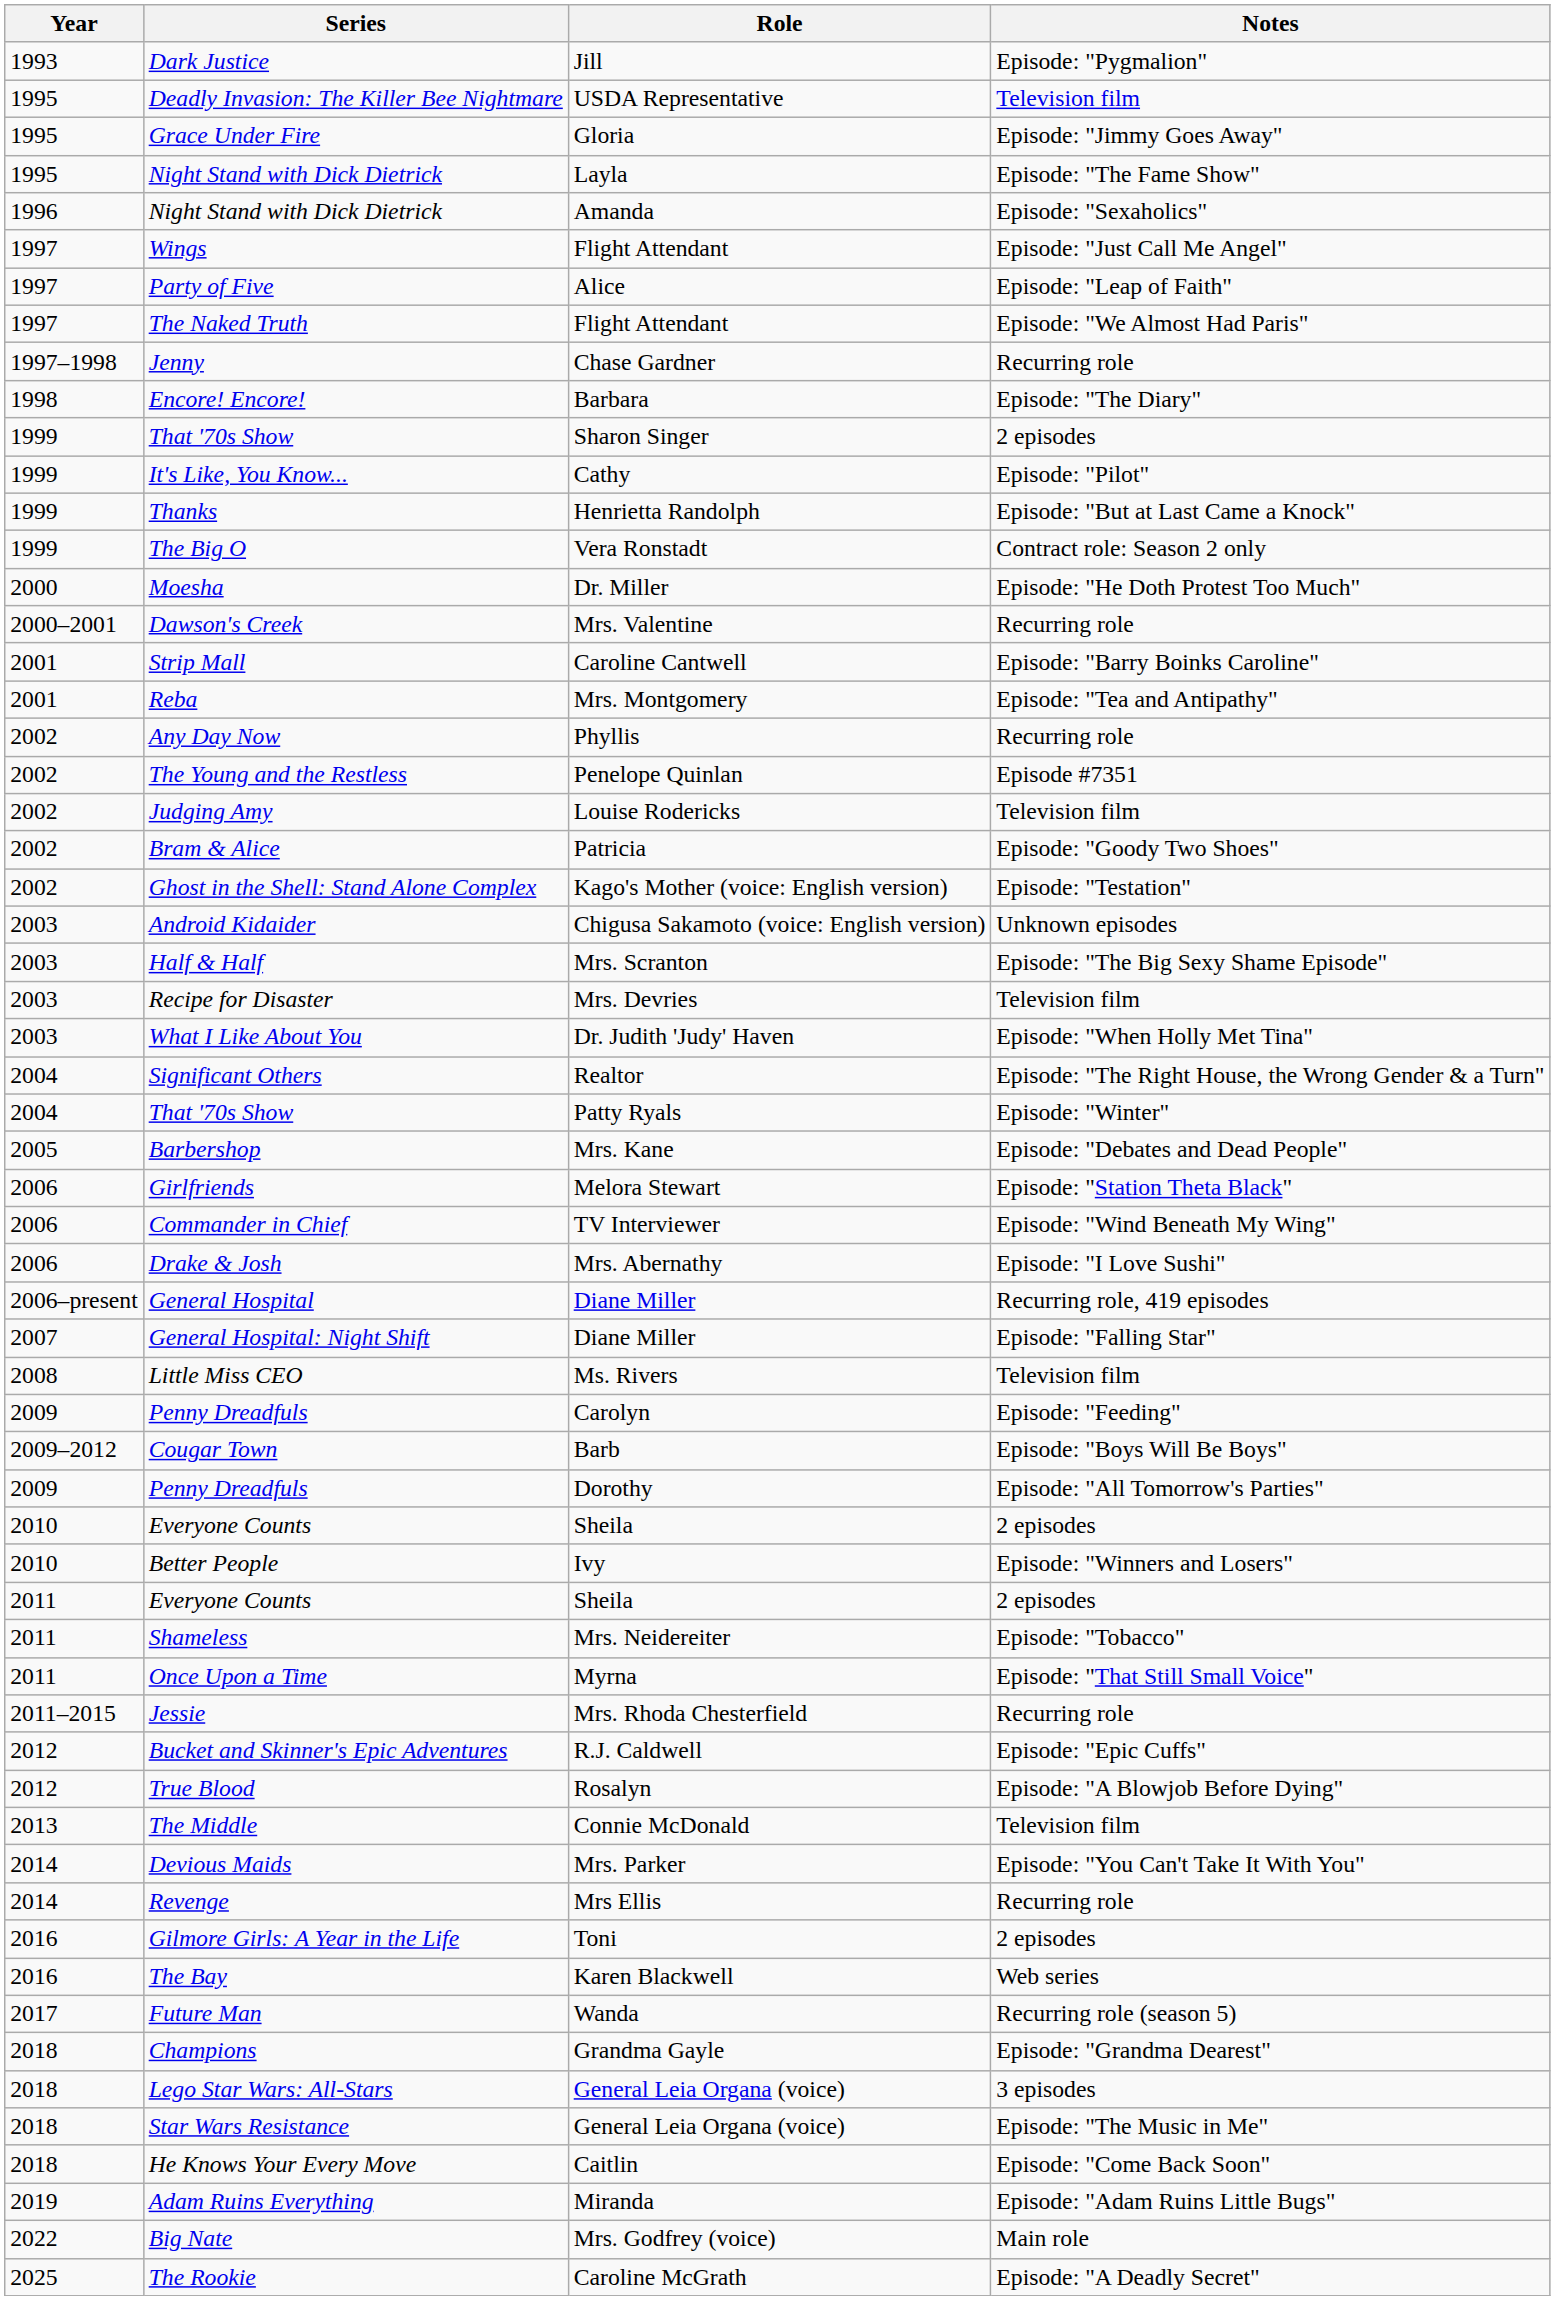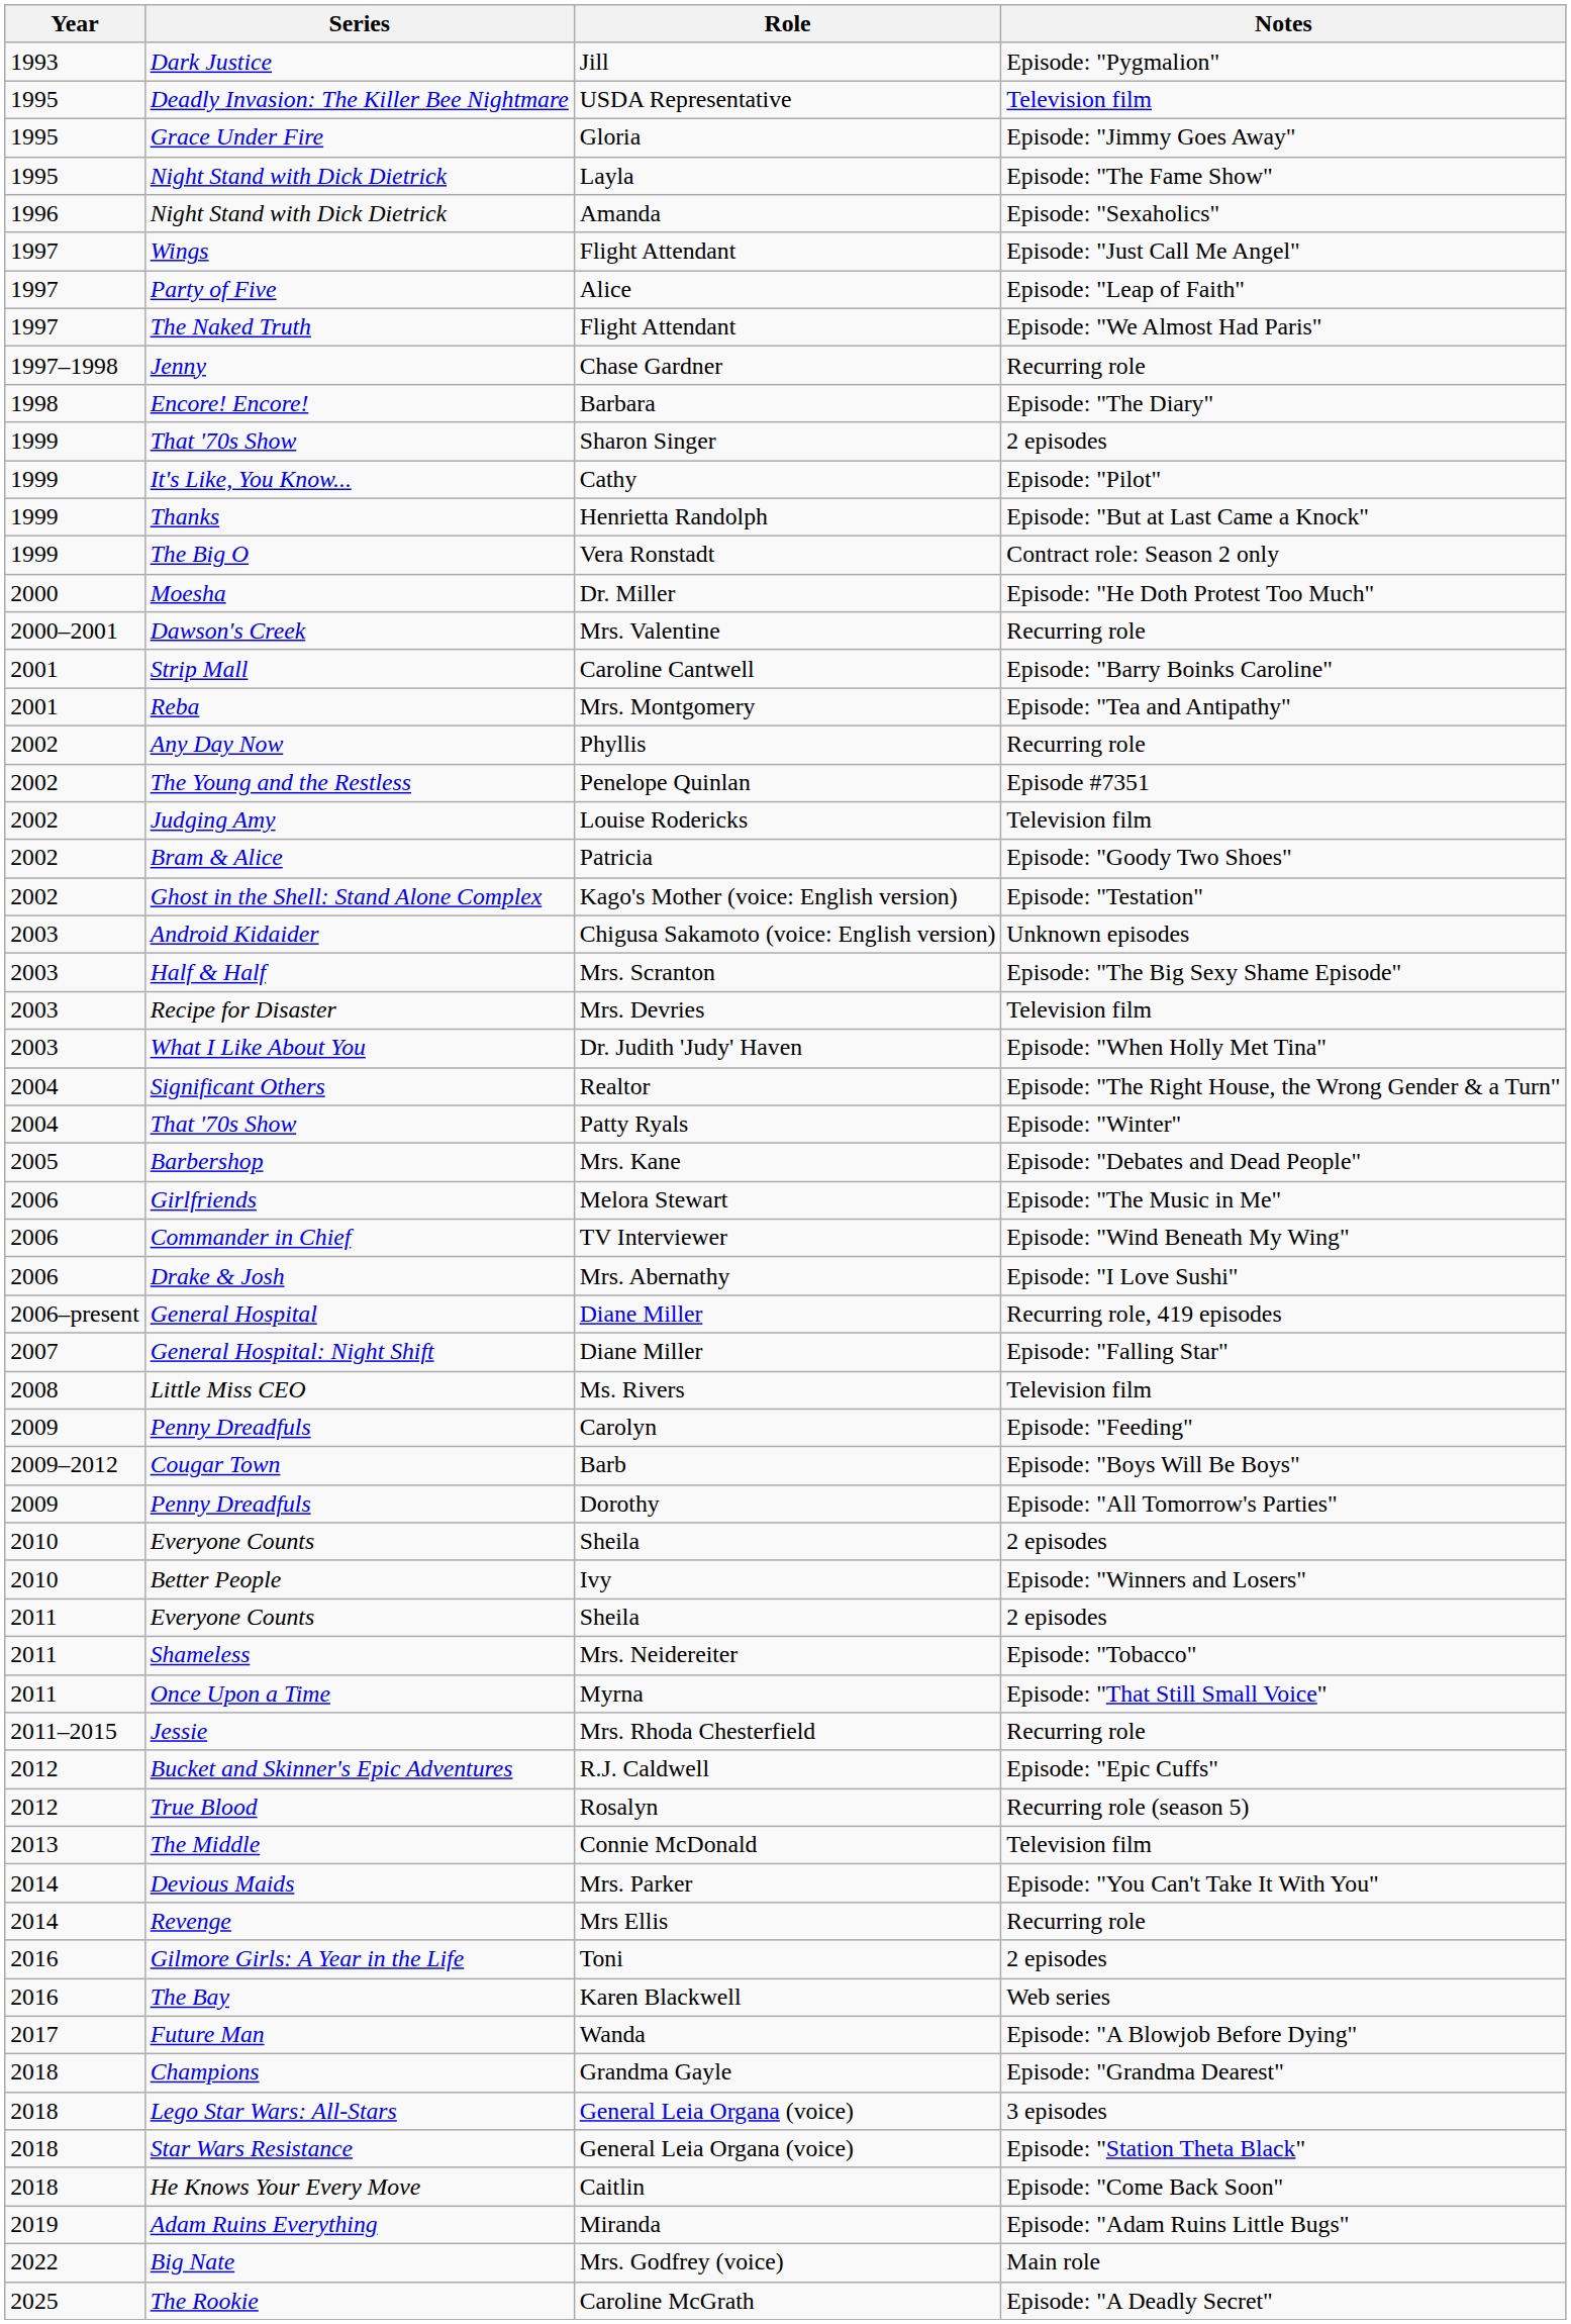 <table class="wikitable">
 <tr>
 <th>Year</th>
 <th>Series</th>
 <th>Role</th>
 <th>Notes</th>
 </tr>
 <tr>
 <td>1993</td>
 <td><em><a href='#'>Dark Justice</a></em></td>
 <td>Jill</td>
 <td>Episode: "Pygmalion"</td>
 </tr>
 <tr>
 <td>1995</td>
 <td><em><a href='#'>Deadly Invasion: The Killer Bee Nightmare</a></em></td>
 <td>USDA Representative</td>
 <td><a href='#'>Television film</a></td>
 </tr>
 <tr>
 <td>1995</td>
 <td><em><a href='#'>Grace Under Fire</a></em></td>
 <td>Gloria</td>
 <td>Episode: "Jimmy Goes Away"</td>
 </tr>
 <tr>
 <td>1995</td>
 <td><em><a href='#'>Night Stand with Dick Dietrick</a></em></td>
 <td>Layla</td>
 <td>Episode: "The Fame Show"</td>
 </tr>
 <tr>
 <td>1996</td>
 <td><em>Night Stand with Dick Dietrick</em></td>
 <td>Amanda</td>
 <td>Episode: "Sexaholics"</td>
 </tr>
 <tr>
 <td>1997</td>
 <td><em><a href='#'>Wings</a></em></td>
 <td>Flight Attendant</td>
 <td>Episode: "Just Call Me Angel"</td>
 </tr>
 <tr>
 <td>1997</td>
 <td><em><a href='#'>Party of Five</a></em></td>
 <td>Alice</td>
 <td>Episode: "Leap of Faith"</td>
 </tr>
 <tr>
 <td>1997</td>
 <td><em><a href='#'>The Naked Truth</a></em></td>
 <td>Flight Attendant</td>
 <td>Episode: "We Almost Had Paris"</td>
 </tr>
 <tr>
 <td>1997–1998</td>
 <td><em><a href='#'>Jenny</a></em></td>
 <td>Chase Gardner</td>
 <td>Recurring role</td>
 </tr>
 <tr>
 <td>1998</td>
 <td><em><a href='#'>Encore! Encore!</a></em></td>
 <td>Barbara</td>
 <td>Episode: "The Diary"</td>
 </tr>
 <tr>
 <td>1999</td>
 <td><em><a href='#'>That '70s Show</a></em></td>
 <td>Sharon Singer</td>
 <td>2 episodes</td>
 </tr>
 <tr>
 <td>1999</td>
 <td><em><a href='#'>It's Like, You Know...</a></em></td>
 <td>Cathy</td>
 <td>Episode: "Pilot"</td>
 </tr>
 <tr>
 <td>1999</td>
 <td><em><a href='#'>Thanks</a></em></td>
 <td>Henrietta Randolph</td>
 <td>Episode: "But at Last Came a Knock"</td>
 </tr>
 <tr>
 <td>1999</td>
 <td><em><a href='#'>The Big O</a></em></td>
 <td>Vera Ronstadt</td>
 <td>Contract role: Season 2 only</td>
 </tr>
 <tr>
 <td>2000</td>
 <td><em><a href='#'>Moesha</a></em></td>
 <td>Dr. Miller</td>
 <td>Episode: "He Doth Protest Too Much"</td>
 </tr>
 <tr>
 <td>2000–2001</td>
 <td><em><a href='#'>Dawson's Creek</a></em></td>
 <td>Mrs. Valentine</td>
 <td>Recurring role</td>
 </tr>
 <tr>
 <td>2001</td>
 <td><em><a href='#'>Strip Mall</a></em></td>
 <td>Caroline Cantwell</td>
 <td>Episode: "Barry Boinks Caroline"</td>
 </tr>
 <tr>
 <td>2001</td>
 <td><em><a href='#'>Reba</a></em></td>
 <td>Mrs. Montgomery</td>
 <td>Episode: "Tea and Antipathy"</td>
 </tr>
 <tr>
 <td>2002</td>
 <td><em><a href='#'>Any Day Now</a></em></td>
 <td>Phyllis</td>
 <td>Recurring role</td>
 </tr>
 <tr>
 <td>2002</td>
 <td><em><a href='#'>The Young and the Restless</a></em></td>
 <td>Penelope Quinlan</td>
 <td>Episode #7351</td>
 </tr>
 <tr>
 <td>2002</td>
 <td><em><a href='#'>Judging Amy</a></em></td>
 <td>Louise Rodericks</td>
 <td>Television film</td>
 </tr>
 <tr>
 <td>2002</td>
 <td><em><a href='#'>Bram & Alice</a></em></td>
 <td>Patricia</td>
 <td>Episode: "Goody Two Shoes"</td>
 </tr>
 <tr>
 <td>2002</td>
 <td><em><a href='#'>Ghost in the Shell: Stand Alone Complex</a></em></td>
 <td>Kago's Mother (voice: English version)</td>
 <td>Episode: "Testation"</td>
 </tr>
 <tr>
 <td>2003</td>
 <td><em><a href='#'>Android Kidaider</a></em></td>
 <td>Chigusa Sakamoto (voice: English version)</td>
 <td>Unknown episodes</td>
 </tr>
 <tr>
 <td>2003</td>
 <td><em><a href='#'>Half & Half</a></em></td>
 <td>Mrs. Scranton</td>
 <td>Episode: "The Big Sexy Shame Episode"</td>
 </tr>
 <tr>
 <td>2003</td>
 <td><em>Recipe for Disaster</em></td>
 <td>Mrs. Devries</td>
 <td>Television film</td>
 </tr>
 <tr>
 <td>2003</td>
 <td><em><a href='#'>What I Like About You</a></em></td>
 <td>Dr. Judith 'Judy' Haven</td>
 <td>Episode: "When Holly Met Tina"</td>
 </tr>
 <tr>
 <td>2004</td>
 <td><em><a href='#'>Significant Others</a></em></td>
 <td>Realtor</td>
 <td>Episode: "The Right House, the Wrong Gender & a Turn"</td>
 </tr>
 <tr>
 <td>2004</td>
 <td><em><a href='#'>That '70s Show</a></em></td>
 <td>Patty Ryals</td>
 <td>Episode: "Winter"</td>
 </tr>
 <tr>
 <td>2005</td>
 <td><em><a href='#'>Barbershop</a></em></td>
 <td>Mrs. Kane</td>
 <td>Episode: "Debates and Dead People"</td>
 </tr>
 <tr>
 <td>2006</td>
 <td><em><a href='#'>Girlfriends</a></em></td>
 <td>Melora Stewart</td>
-<td>Episode: "<a href='#'>Station Theta Black</a>"</td>
+<td>Episode: "The Music in Me"</td>
 </tr>
 <tr>
 <td>2006</td>
 <td><em><a href='#'>Commander in Chief</a></em></td>
 <td>TV Interviewer</td>
 <td>Episode: "Wind Beneath My Wing"</td>
 </tr>
 <tr>
 <td>2006</td>
 <td><em><a href='#'>Drake & Josh</a></em></td>
 <td>Mrs. Abernathy</td>
 <td>Episode: "I Love Sushi"</td>
 </tr>
 <tr>
 <td>2006–present</td>
 <td><em><a href='#'>General Hospital</a></em></td>
 <td><a href='#'>Diane Miller</a></td>
 <td>Recurring role, 419 episodes</td>
 </tr>
 <tr>
 <td>2007</td>
 <td><em><a href='#'>General Hospital: Night Shift</a></em></td>
 <td>Diane Miller</td>
 <td>Episode: "Falling Star"</td>
 </tr>
 <tr>
 <td>2008</td>
 <td><em>Little Miss CEO</em></td>
 <td>Ms. Rivers</td>
 <td>Television film</td>
 </tr>
 <tr>
 <td>2009</td>
 <td><em><a href='#'>Penny Dreadfuls</a></em></td>
 <td>Carolyn</td>
 <td>Episode: "Feeding"</td>
 </tr>
 <tr>
 <td>2009–2012</td>
 <td><em><a href='#'>Cougar Town</a></em></td>
 <td>Barb</td>
 <td>Episode: "Boys Will Be Boys"</td>
 </tr>
 <tr>
 <td>2009</td>
 <td><em><a href='#'>Penny Dreadfuls</a></em></td>
 <td>Dorothy</td>
 <td>Episode: "All Tomorrow's Parties"</td>
 </tr>
 <tr>
 <td>2010</td>
 <td><em>Everyone Counts</em></td>
 <td>Sheila</td>
 <td>2 episodes</td>
 </tr>
 <tr>
 <td>2010</td>
 <td><em>Better People</em></td>
 <td>Ivy</td>
 <td>Episode: "Winners and Losers"</td>
 </tr>
 <tr>
 <td>2011</td>
 <td><em>Everyone Counts</em></td>
 <td>Sheila</td>
 <td>2 episodes</td>
 </tr>
 <tr>
 <td>2011</td>
 <td><em><a href='#'>Shameless</a></em></td>
 <td>Mrs. Neidereiter</td>
 <td>Episode: "Tobacco"</td>
 </tr>
 <tr>
 <td>2011</td>
 <td><em><a href='#'>Once Upon a Time</a></em></td>
 <td>Myrna</td>
 <td>Episode: "<a href='#'>That Still Small Voice</a>"</td>
 </tr>
 <tr>
 <td>2011–2015</td>
 <td><em><a href='#'>Jessie</a></em></td>
 <td>Mrs. Rhoda Chesterfield</td>
 <td>Recurring role</td>
 </tr>
 <tr>
 <td>2012</td>
 <td><em><a href='#'>Bucket and Skinner's Epic Adventures</a></em></td>
 <td>R.J. Caldwell</td>
 <td>Episode: "Epic Cuffs"</td>
 </tr>
 <tr>
 <td>2012</td>
 <td><em><a href='#'>True Blood</a></em></td>
 <td>Rosalyn</td>
-<td>Episode: "A Blowjob Before Dying"</td>
+<td>Recurring role (season 5)</td>
 </tr>
 <tr>
 <td>2013</td>
 <td><em><a href='#'>The Middle</a></em></td>
 <td>Connie McDonald</td>
 <td>Television film</td>
 </tr>
 <tr>
 <td>2014</td>
 <td><em><a href='#'>Devious Maids</a></em></td>
 <td>Mrs. Parker</td>
 <td>Episode: "You Can't Take It With You"</td>
 </tr>
 <tr>
 <td>2014</td>
 <td><em><a href='#'>Revenge</a></em></td>
 <td>Mrs Ellis</td>
 <td>Recurring role</td>
 </tr>
 <tr>
 <td>2016</td>
 <td><em><a href='#'>Gilmore Girls: A Year in the Life</a></em></td>
 <td>Toni</td>
 <td>2 episodes</td>
 </tr>
 <tr>
 <td>2016</td>
 <td><em><a href='#'>The Bay</a></em></td>
 <td>Karen Blackwell</td>
 <td>Web series</td>
 </tr>
 <tr>
 <td>2017</td>
 <td><em><a href='#'>Future Man</a></em></td>
 <td>Wanda</td>
-<td>Recurring role (season 5)</td>
+<td>Episode: "A Blowjob Before Dying"</td>
 </tr>
 <tr>
 <td>2018</td>
 <td><em><a href='#'>Champions</a></em></td>
 <td>Grandma Gayle</td>
 <td>Episode: "Grandma Dearest"</td>
 </tr>
 <tr>
 <td>2018</td>
 <td><em><a href='#'>Lego Star Wars: All-Stars</a></em></td>
 <td><a href='#'>General Leia Organa</a> (voice)</td>
 <td>3 episodes</td>
 </tr>
 <tr>
 <td>2018</td>
 <td><em><a href='#'>Star Wars Resistance</a></em></td>
 <td>General Leia Organa (voice)</td>
-<td>Episode: "The Music in Me"</td>
+<td>Episode: "<a href='#'>Station Theta Black</a>"</td>
 </tr>
 <tr>
 <td>2018</td>
 <td><em>He Knows Your Every Move</em></td>
 <td>Caitlin</td>
 <td>Episode: "Come Back Soon"</td>
 </tr>
 <tr>
 <td>2019</td>
 <td><em><a href='#'>Adam Ruins Everything</a></em></td>
 <td>Miranda</td>
 <td>Episode: "Adam Ruins Little Bugs"</td>
 </tr>
 <tr>
 <td>2022</td>
 <td><em><a href='#'>Big Nate</a></em></td>
 <td>Mrs. Godfrey (voice)</td>
 <td>Main role</td>
 </tr>
 <tr>
 <td>2025</td>
 <td><em><a href='#'>The Rookie</a></em></td>
 <td>Caroline McGrath</td>
 <td>Episode: "A Deadly Secret"</td>
 </tr>
 </table>
